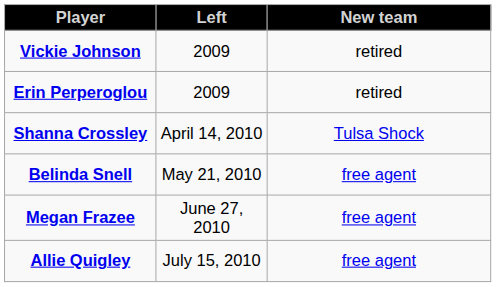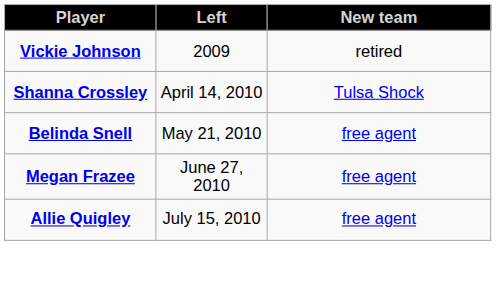 <table class="wikitable" style="text-align: center">
 <tr align="center"  bgcolor="#dddddd">
 <td style="background:#000000;color:#D3D3D3; width:140px"><strong>Player</strong></td>
 <td style="background:#000000;color:#D3D3D3; width:100px"><strong>Left</strong></td>
 <td style="background:#000000;color:#D3D3D3; width:210px"><strong>New team</strong></td>
 </tr>
 <tr style="height:40px">
 <td><strong><a href='#'>Vickie Johnson</a></strong></td>
-<td>2009</td>
-<td>retired</td>
-</tr>
-<tr style="height:40px">
-<td><strong><a href='#'>Erin Perperoglou</a></strong></td>
 <td>2009</td>
 <td>retired</td>
 </tr>
 <tr style="height:40px">
 <td><strong><a href='#'>Shanna Crossley</a></strong></td>
 <td>April 14, 2010</td>
 <td><a href='#'>Tulsa Shock</a></td>
 </tr>
 <tr style="height:40px">
 <td><strong><a href='#'>Belinda Snell</a></strong></td>
 <td>May 21, 2010</td>
 <td><a href='#'>free agent</a></td>
 </tr>
 <tr style="height:40px">
 <td><strong><a href='#'>Megan Frazee</a></strong></td>
 <td>June 27, 2010</td>
 <td><a href='#'>free agent</a></td>
 </tr>
 <tr style="height:40px">
 <td><strong><a href='#'>Allie Quigley</a></strong></td>
 <td>July 15, 2010</td>
 <td><a href='#'>free agent</a></td>
 </tr>
 </table>
